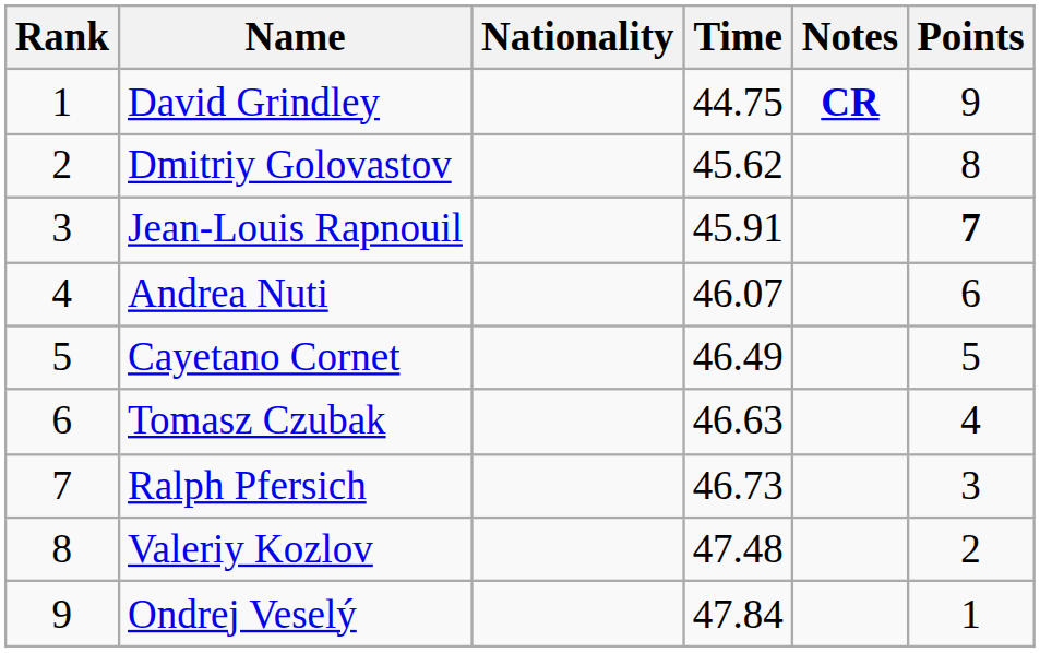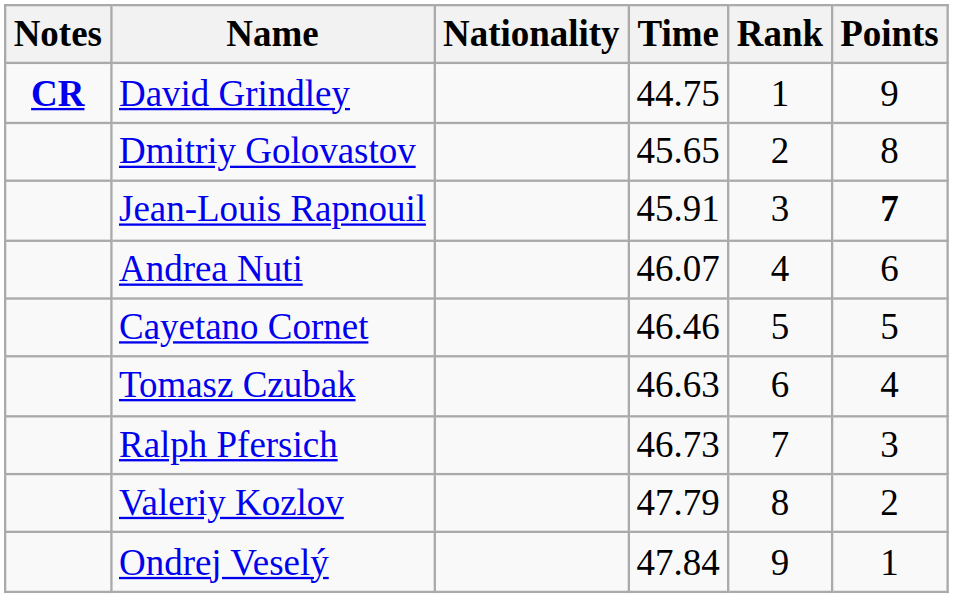 <table class="wikitable sortable" style="text-align:center">
 <tr>
-<th>Rank</th>
+<th>Notes</th>
 <th>Name</th>
 <th>Nationality</th>
 <th>Time</th>
-<th>Notes</th>
+<th>Rank</th>
 <th>Points</th>
 </tr>
 <tr>
-<td>1</td>
+<td><strong><a href='#'>CR</a></strong></td>
 <td align=left><a href='#'>David Grindley</a></td>
 <td align=left></td>
 <td>44.75</td>
-<td><strong><a href='#'>CR</a></strong></td>
+<td>1</td>
 <td>9</td>
 </tr>
 <tr>
-<td>2</td>
+<td></td>
 <td align=left><a href='#'>Dmitriy Golovastov</a></td>
 <td align=left></td>
-<td>45.62</td>
-<td></td>
+<td>45.65</td>
+<td>2</td>
 <td>8</td>
 </tr>
 <tr>
-<td>3</td>
+<td></td>
 <td align=left><a href='#'>Jean-Louis Rapnouil</a></td>
 <td align=left></td>
 <td>45.91</td>
-<td></td>
+<td>3</td>
 <td><strong>7</strong></td>
 </tr>
 <tr>
-<td>4</td>
+<td></td>
 <td align=left><a href='#'>Andrea Nuti</a></td>
 <td align=left></td>
 <td>46.07</td>
-<td></td>
+<td>4</td>
 <td>6</td>
 </tr>
 <tr>
-<td>5</td>
+<td></td>
 <td align=left><a href='#'>Cayetano Cornet</a></td>
 <td align=left></td>
-<td>46.49</td>
-<td></td>
+<td>46.46</td>
+<td>5</td>
 <td>5</td>
 </tr>
 <tr>
-<td>6</td>
+<td></td>
 <td align=left><a href='#'>Tomasz Czubak</a></td>
 <td align=left></td>
 <td>46.63</td>
-<td></td>
+<td>6</td>
 <td>4</td>
 </tr>
 <tr>
-<td>7</td>
+<td></td>
 <td align=left><a href='#'>Ralph Pfersich</a></td>
 <td align=left></td>
 <td>46.73</td>
-<td></td>
+<td>7</td>
 <td>3</td>
 </tr>
 <tr>
-<td>8</td>
+<td></td>
 <td align=left><a href='#'>Valeriy Kozlov</a></td>
 <td align=left></td>
-<td>47.48</td>
-<td></td>
+<td>47.79</td>
+<td>8</td>
 <td>2</td>
 </tr>
 <tr>
-<td>9</td>
+<td></td>
 <td align=left><a href='#'>Ondrej Veselý</a></td>
 <td align=left></td>
 <td>47.84</td>
-<td></td>
+<td>9</td>
 <td>1</td>
 </tr>
 </table>
